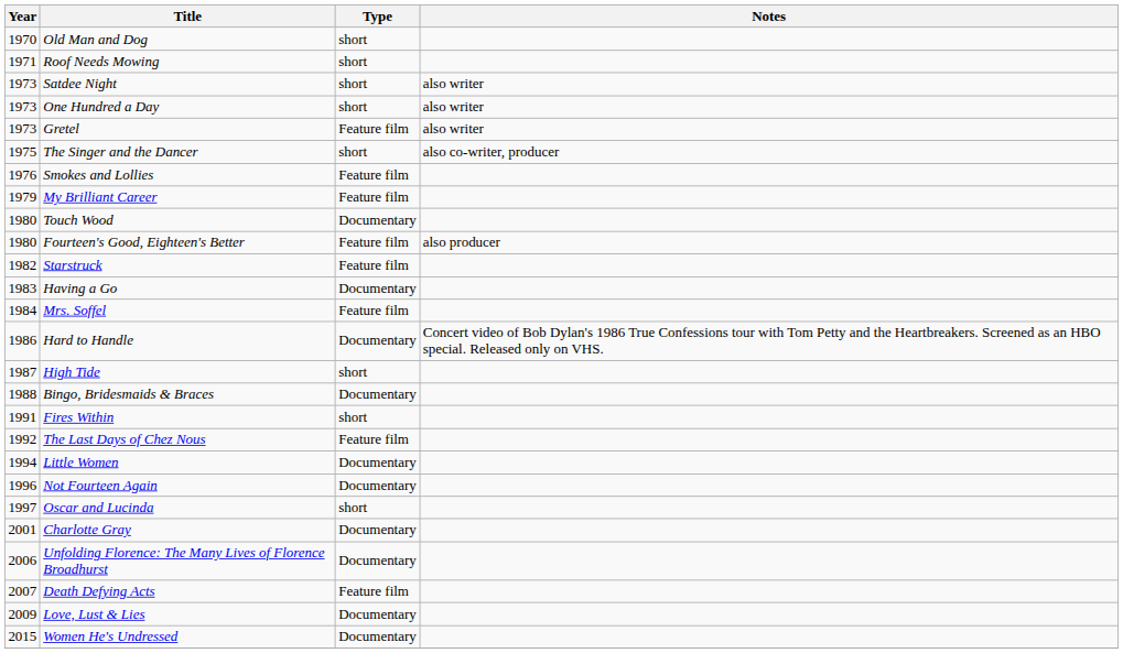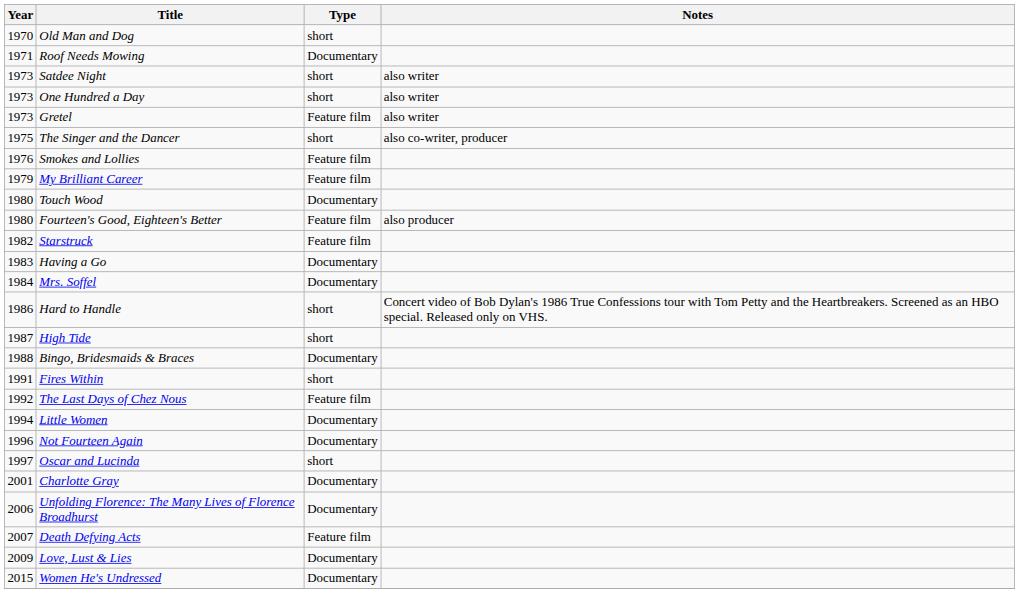 <table class="wikitable">
 <tr style="background:#b0c4de; text-align:center;">
 <th>Year</th>
 <th>Title</th>
 <th>Type</th>
 <th>Notes</th>
 </tr>
 <tr>
 <td>1970</td>
 <td><em>Old Man and Dog</em></td>
 <td>short</td>
 <td></td>
 </tr>
 <tr>
 <td>1971</td>
 <td><em>Roof Needs Mowing</em></td>
-<td>short</td>
+<td>Documentary</td>
 <td></td>
 </tr>
 <tr>
 <td>1973</td>
 <td><em>Satdee Night</em></td>
 <td>short</td>
 <td>also writer</td>
 </tr>
 <tr>
 <td>1973</td>
 <td><em>One Hundred a Day</em></td>
 <td>short</td>
 <td>also writer</td>
 </tr>
 <tr>
 <td>1973</td>
 <td><em>Gretel</em></td>
 <td>Feature film</td>
 <td>also writer</td>
 </tr>
 <tr>
 <td>1975</td>
 <td><em>The Singer and the Dancer</em></td>
 <td>short</td>
 <td>also co-writer, producer</td>
 </tr>
 <tr>
 <td>1976</td>
 <td><em>Smokes and Lollies</em></td>
 <td>Feature film</td>
 <td></td>
 </tr>
 <tr>
 <td>1979</td>
 <td><em><a href='#'>My Brilliant Career</a></em></td>
 <td>Feature film</td>
 <td></td>
 </tr>
 <tr>
 <td>1980</td>
 <td><em>Touch Wood</em></td>
 <td>Documentary</td>
 <td></td>
 </tr>
 <tr>
 <td>1980</td>
 <td><em>Fourteen's Good, Eighteen's Better</em></td>
 <td>Feature film</td>
 <td>also producer</td>
 </tr>
 <tr>
 <td>1982</td>
 <td><em><a href='#'>Starstruck</a></em></td>
 <td>Feature film</td>
 <td></td>
 </tr>
 <tr>
 <td>1983</td>
 <td><em>Having a Go</em></td>
 <td>Documentary</td>
 <td></td>
 </tr>
 <tr>
 <td>1984</td>
 <td><em><a href='#'>Mrs. Soffel</a></em></td>
-<td>Feature film</td>
+<td>Documentary</td>
 <td></td>
 </tr>
 <tr>
 <td>1986</td>
 <td><em>Hard to Handle</em></td>
-<td>Documentary</td>
+<td>short</td>
 <td>Concert video of Bob Dylan's 1986 True Confessions tour with Tom Petty and the Heartbreakers. Screened as an HBO special. Released only on VHS.</td>
 </tr>
 <tr>
 <td>1987</td>
 <td><em><a href='#'>High Tide</a></em></td>
 <td>short</td>
 <td></td>
 </tr>
 <tr>
 <td>1988</td>
 <td><em>Bingo, Bridesmaids & Braces</em></td>
 <td>Documentary</td>
 <td></td>
 </tr>
 <tr>
 <td>1991</td>
 <td><em><a href='#'>Fires Within</a></em></td>
 <td>short</td>
 <td></td>
 </tr>
 <tr>
 <td>1992</td>
 <td><em><a href='#'>The Last Days of Chez Nous</a></em></td>
 <td>Feature film</td>
 <td></td>
 </tr>
 <tr>
 <td>1994</td>
 <td><em><a href='#'>Little Women</a></em></td>
 <td>Documentary</td>
 <td></td>
 </tr>
 <tr>
 <td>1996</td>
 <td><em><a href='#'>Not Fourteen Again</a></em></td>
 <td>Documentary</td>
 <td></td>
 </tr>
 <tr>
 <td>1997</td>
 <td><em><a href='#'>Oscar and Lucinda</a></em></td>
 <td>short</td>
 <td></td>
 </tr>
 <tr>
 <td>2001</td>
 <td><em><a href='#'>Charlotte Gray</a></em></td>
 <td>Documentary</td>
 <td></td>
 </tr>
 <tr>
 <td>2006</td>
 <td><em><a href='#'>Unfolding Florence: The Many Lives of Florence Broadhurst</a></em></td>
 <td>Documentary</td>
 <td></td>
 </tr>
 <tr>
 <td>2007</td>
 <td><em><a href='#'>Death Defying Acts</a></em></td>
 <td>Feature film</td>
 <td></td>
 </tr>
 <tr>
 <td>2009</td>
 <td><em><a href='#'>Love, Lust & Lies</a></em></td>
 <td>Documentary</td>
 <td></td>
 </tr>
 <tr>
 <td>2015</td>
 <td><em><a href='#'>Women He's Undressed</a></em></td>
 <td>Documentary</td>
 <td></td>
 </tr>
 <tr>
 </tr>
 </table>
